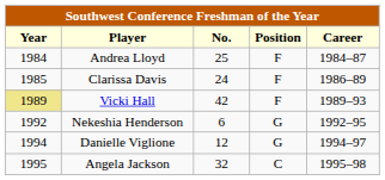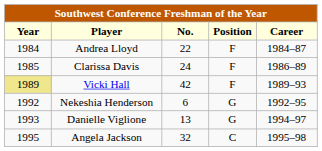 <table class="wikitable" style="text-align:center">
 <tr>
 <td colspan="5" style= "background: #BF5700; color:white"><strong>Southwest Conference Freshman of the Year</strong></td>
 </tr>
 <tr>
 <th style="width:60px; background: #ffffdd;">Year</th>
 <th style="width:150px; background: #ffffdd;">Player</th>
 <th style="width:60px; background: #ffffdd;">No.</th>
 <th style="width:60px; background: #ffffdd;">Position</th>
 <th style="width:80px; background: #ffffdd;">Career</th>
 </tr>
 <tr>
 <td>1984</td>
 <td>Andrea Lloyd</td>
-<td>25</td>
+<td>22</td>
 <td>F</td>
 <td>1984–87</td>
 </tr>
 <tr>
 <td>1985</td>
 <td>Clarissa Davis</td>
 <td>24</td>
 <td>F</td>
 <td>1986–89</td>
 </tr>
 <tr>
 <td style="background: khaki;">1989</td>
 <td><a href='#'>Vicki Hall</a></td>
 <td>42</td>
 <td>F</td>
 <td>1989–93</td>
 </tr>
 <tr>
 <td>1992</td>
 <td>Nekeshia Henderson</td>
 <td>6</td>
 <td>G</td>
 <td>1992–95</td>
 </tr>
 <tr>
-<td>1994</td>
+<td>1993</td>
 <td>Danielle Viglione</td>
-<td>12</td>
+<td>13</td>
 <td>G</td>
 <td>1994–97</td>
 </tr>
 <tr>
 <td>1995</td>
 <td>Angela Jackson</td>
 <td>32</td>
 <td>C</td>
 <td>1995–98</td>
 </tr>
 </table>
